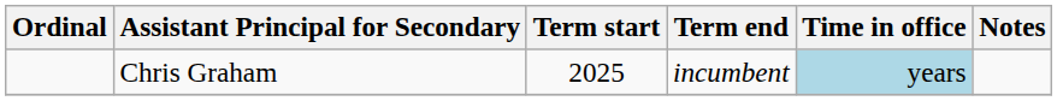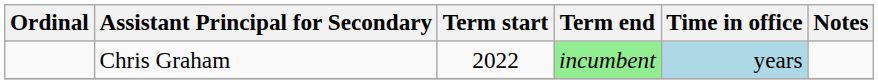 <table class="wikitable sortable">
 <tr>
 <th>Ordinal</th>
 <th>Assistant Principal for Secondary</th>
 <th>Term start</th>
 <th>Term end</th>
 <th>Time in office</th>
 <th>Notes</th>
 </tr>
 <tr>
 <td align=center></td>
 <td>Chris Graham</td>
-<td align=center>2025</td>
-<td align=center><em>incumbent</em></td>
+<td align=center>2022</td>
+<td align=center style="background: lightgreen;"><em>incumbent</em></td>
 <td align=right style="background: lightblue;"> years</td>
 <td></td>
 </tr>
 <tr>
 </tr>
 </table>
